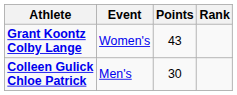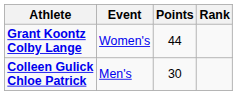 <table class=wikitable style=font-size:90%;text-align:center>
 <tr>
 <th>Athlete</th>
 <th>Event</th>
 <th>Points</th>
 <th>Rank</th>
 </tr>
 <tr>
 <td align=left><strong><a href='#'>Grant Koontz</a><br><a href='#'>Colby Lange</a></strong></td>
 <td align=left><a href='#'>Women's</a></td>
-<td>43</td>
+<td>44</td>
 <td></td>
 </tr>
 <tr>
 <td align=left><strong><a href='#'>Colleen Gulick</a><br><a href='#'>Chloe Patrick</a></strong></td>
 <td align=left><a href='#'>Men's</a></td>
 <td>30</td>
 <td></td>
 </tr>
 </table>
